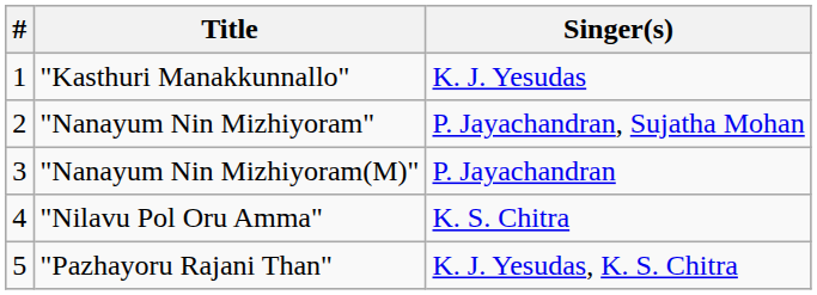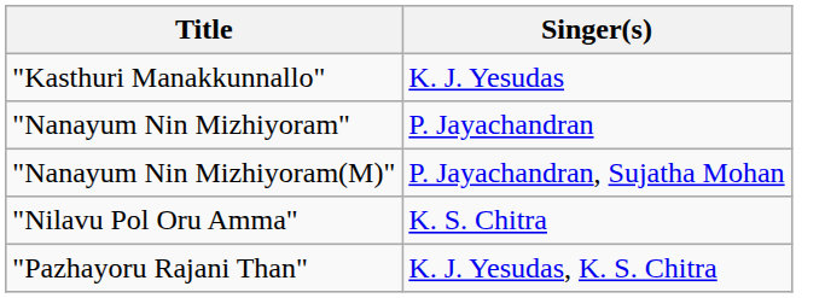 <table class="wikitable" style="font-size:95%;">
 <tr>
-<th>#</th>
 <th>Title</th>
 <th>Singer(s)</th>
 </tr>
 <tr>
-<td>1</td>
 <td>"Kasthuri Manakkunnallo"</td>
 <td><a href='#'>K. J. Yesudas</a></td>
 </tr>
 <tr>
-<td>2</td>
 <td>"Nanayum Nin Mizhiyoram"</td>
+<td><a href='#'>P. Jayachandran</a></td>
+</tr>
+<tr>
+<td>"Nanayum Nin Mizhiyoram(M)"</td>
 <td><a href='#'>P. Jayachandran</a>, <a href='#'>Sujatha Mohan</a></td>
 </tr>
 <tr>
-<td>3</td>
-<td>"Nanayum Nin Mizhiyoram(M)"</td>
-<td><a href='#'>P. Jayachandran</a></td>
-</tr>
-<tr>
-<td>4</td>
 <td>"Nilavu Pol Oru Amma"</td>
 <td><a href='#'>K. S. Chitra</a></td>
 </tr>
 <tr>
-<td>5</td>
 <td>"Pazhayoru Rajani Than"</td>
 <td><a href='#'>K. J. Yesudas</a>, <a href='#'>K. S. Chitra</a></td>
 </tr>
 </table>
